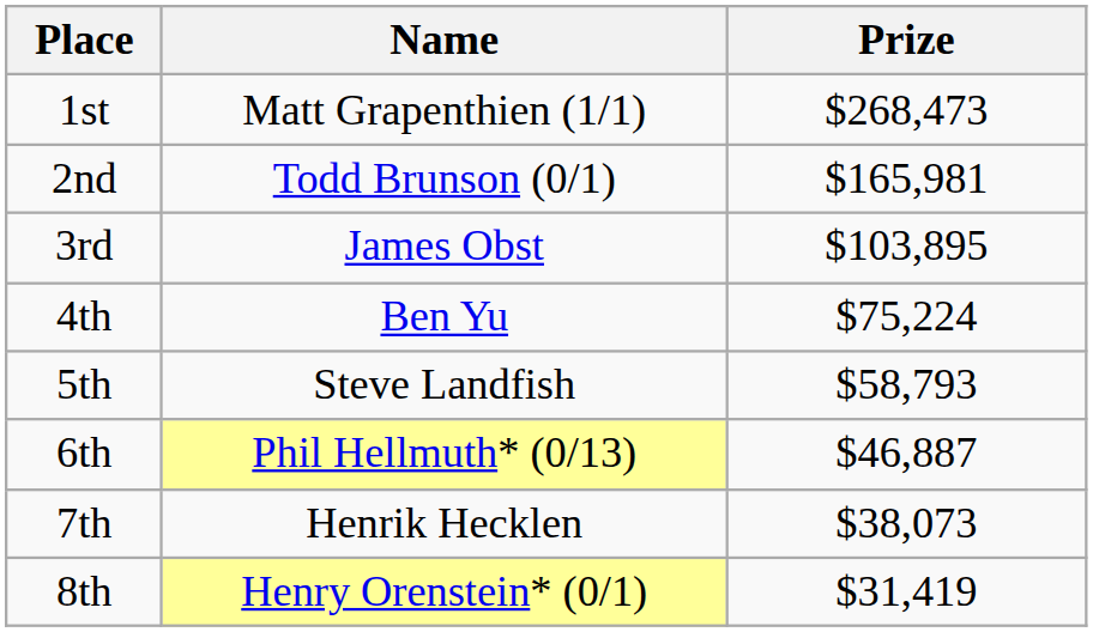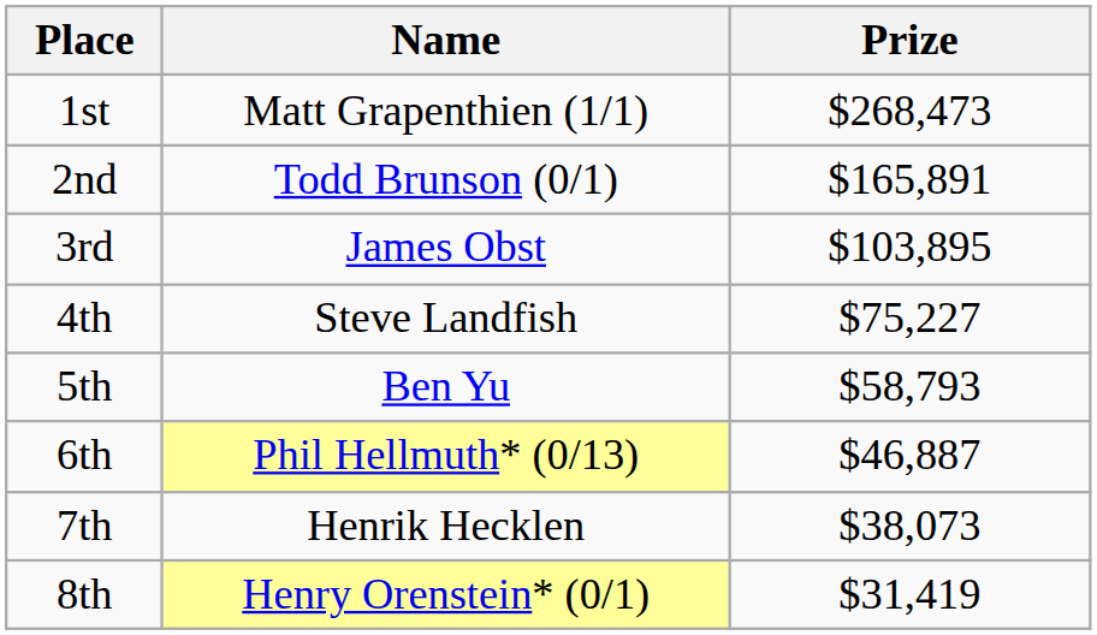 <table class="wikitable">
 <tr>
 <th width="50">Place</th>
 <th width="200">Name</th>
 <th width="125">Prize</th>
 </tr>
 <tr>
 <td align = "center">1st</td>
 <td align = "center">Matt Grapenthien (1/1)</td>
 <td align = "center">$268,473</td>
 </tr>
 <tr>
 <td align = "center">2nd</td>
 <td align = "center"><a href='#'>Todd Brunson</a> (0/1)</td>
-<td align = "center">$165,981</td>
+<td align = "center">$165,891</td>
 </tr>
 <tr>
 <td align = "center">3rd</td>
 <td align = "center"><a href='#'>James Obst</a></td>
 <td align = "center">$103,895</td>
 </tr>
 <tr>
 <td align = "center">4th</td>
-<td align = "center"><a href='#'>Ben Yu</a></td>
-<td align = "center">$75,224</td>
+<td align = "center">Steve Landfish</td>
+<td align = "center">$75,227</td>
 </tr>
 <tr>
 <td align = "center">5th</td>
-<td align = "center">Steve Landfish</td>
+<td align = "center"><a href='#'>Ben Yu</a></td>
 <td align = "center">$58,793</td>
 </tr>
 <tr>
 <td align = "center">6th</td>
 <td align = "center"  bgcolor="#FFFF99"><a href='#'>Phil Hellmuth</a>* (0/13)</td>
 <td align = "center">$46,887</td>
 </tr>
 <tr>
 <td align = "center">7th</td>
 <td align = "center">Henrik Hecklen</td>
 <td align = "center">$38,073</td>
 </tr>
 <tr>
 <td align = "center">8th</td>
 <td align = "center"  bgcolor="#FFFF99"><a href='#'>Henry Orenstein</a>* (0/1)</td>
 <td align = "center">$31,419</td>
 </tr>
 </table>
